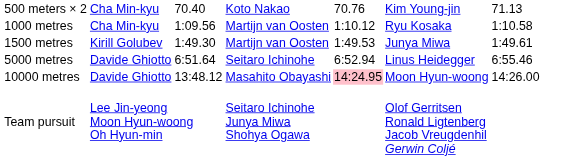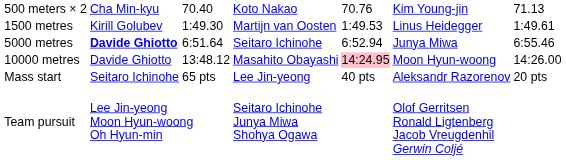 <table>
 <tr>
 <td>500 meters × 2</td>
 <td> <a href='#'>Cha Min-kyu</a></td>
 <td>70.40</td>
 <td> <a href='#'>Koto Nakao</a></td>
 <td>70.76</td>
 <td> <a href='#'>Kim Young-jin</a></td>
 <td>71.13</td>
 </tr>
 <tr>
-<td>1000 metres</td>
-<td> <a href='#'>Cha Min-kyu</a></td>
-<td>1:09.56</td>
-<td> <a href='#'>Martijn van Oosten</a></td>
-<td>1:10.12</td>
-<td> <a href='#'>Ryu Kosaka</a></td>
-<td>1:10.58</td>
-</tr>
-<tr>
 <td>1500 metres</td>
 <td> <a href='#'>Kirill Golubev</a></td>
 <td>1:49.30</td>
 <td> <a href='#'>Martijn van Oosten</a></td>
 <td>1:49.53</td>
-<td> <a href='#'>Junya Miwa</a></td>
+<td> <a href='#'>Linus Heidegger</a></td>
 <td>1:49.61</td>
 </tr>
 <tr>
 <td>5000 metres</td>
-<td> <a href='#'>Davide Ghiotto</a></td>
+<td><strong> <a href='#'>Davide Ghiotto</a></strong></td>
 <td>6:51.64</td>
 <td> <a href='#'>Seitaro Ichinohe</a></td>
 <td>6:52.94</td>
-<td> <a href='#'>Linus Heidegger</a></td>
+<td> <a href='#'>Junya Miwa</a></td>
 <td>6:55.46</td>
 </tr>
 <tr>
 <td>10000 metres</td>
 <td> <a href='#'>Davide Ghiotto</a></td>
 <td>13:48.12</td>
 <td> <a href='#'>Masahito Obayashi</a></td>
 <td style="background: pink;">14:24.95</td>
 <td> <a href='#'>Moon Hyun-woong</a></td>
 <td>14:26.00</td>
 </tr>
 <tr>
+<td>Mass start</td>
+<td> <a href='#'>Seitaro Ichinohe</a></td>
+<td>65 pts</td>
+<td> <a href='#'>Lee Jin-yeong</a></td>
+<td>40 pts</td>
+<td> <a href='#'>Aleksandr Razorenov</a></td>
+<td>20 pts</td>
+</tr>
+<tr>
 <td>Team pursuit</td>
 <td colspan=2 valign=top><br><a href='#'>Lee Jin-yeong</a><br><a href='#'>Moon Hyun-woong</a><br><a href='#'>Oh Hyun-min</a></td>
 <td colspan=2 valign=top><br><a href='#'>Seitaro Ichinohe</a><br><a href='#'>Junya Miwa</a><br><a href='#'>Shohya Ogawa</a></td>
 <td colspan=2 valign=top><br><a href='#'>Olof Gerritsen</a><br><a href='#'>Ronald Ligtenberg</a><br><a href='#'>Jacob Vreugdenhil</a><br><em><a href='#'>Gerwin Coljé</a></em></td>
 </tr>
 </table>
